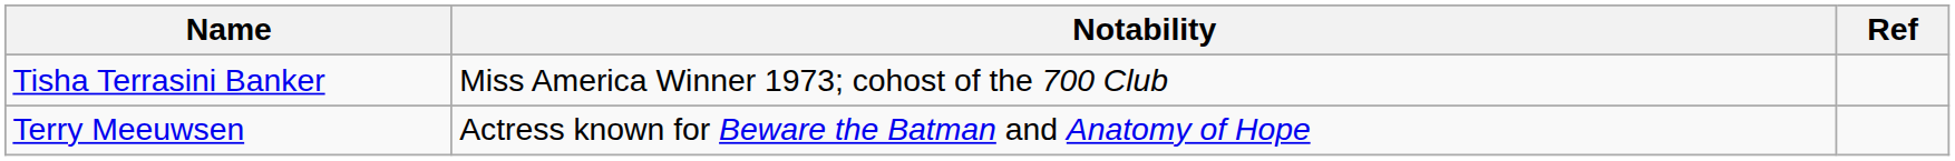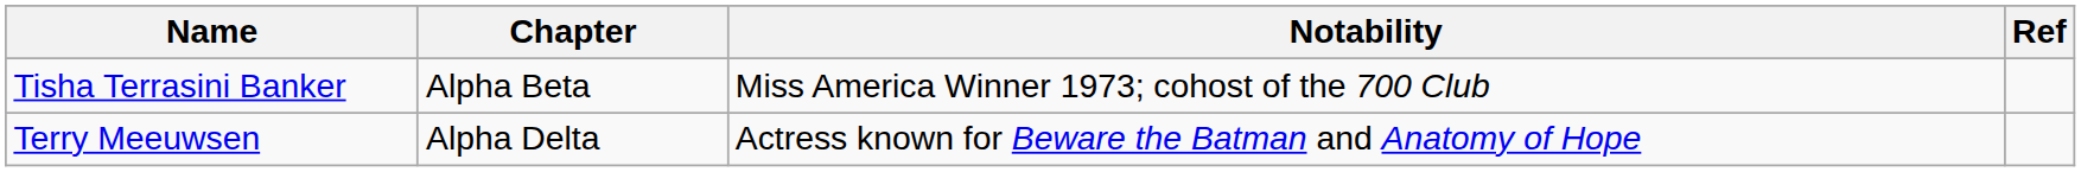 <table class="wikitable sortable" style="width:78%;">
 <tr valign="top">
 <th style="width:20%;">Name</th>
+<th style="width:15%;">Chapter</th>
 <th style="width:62%;" class="unsortable">Notability</th>
 <th style="width:5%;" class="unsortable">Ref</th>
 </tr>
 <tr>
 <td><a href='#'>Tisha Terrasini Banker</a></td>
+<td>Alpha Beta</td>
 <td>Miss America Winner 1973; cohost of the <em>700 Club</em></td>
 <td></td>
 </tr>
 <tr>
 <td><a href='#'>Terry Meeuwsen</a></td>
+<td>Alpha Delta</td>
 <td>Actress known for <em><a href='#'>Beware the Batman</a></em> and <em><a href='#'>Anatomy of Hope</a></em></td>
 <td></td>
 </tr>
 </table>
